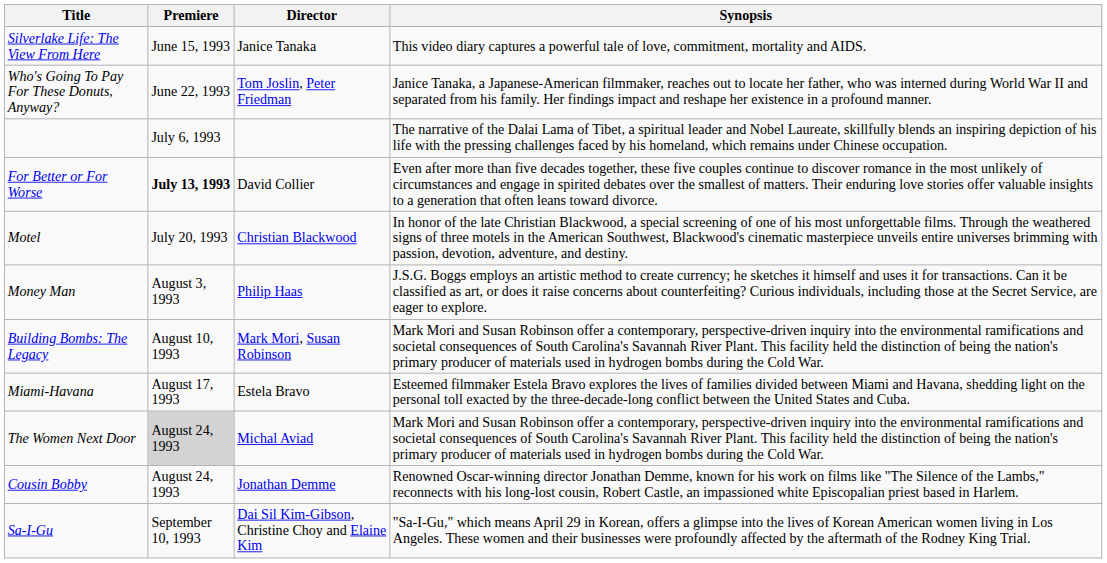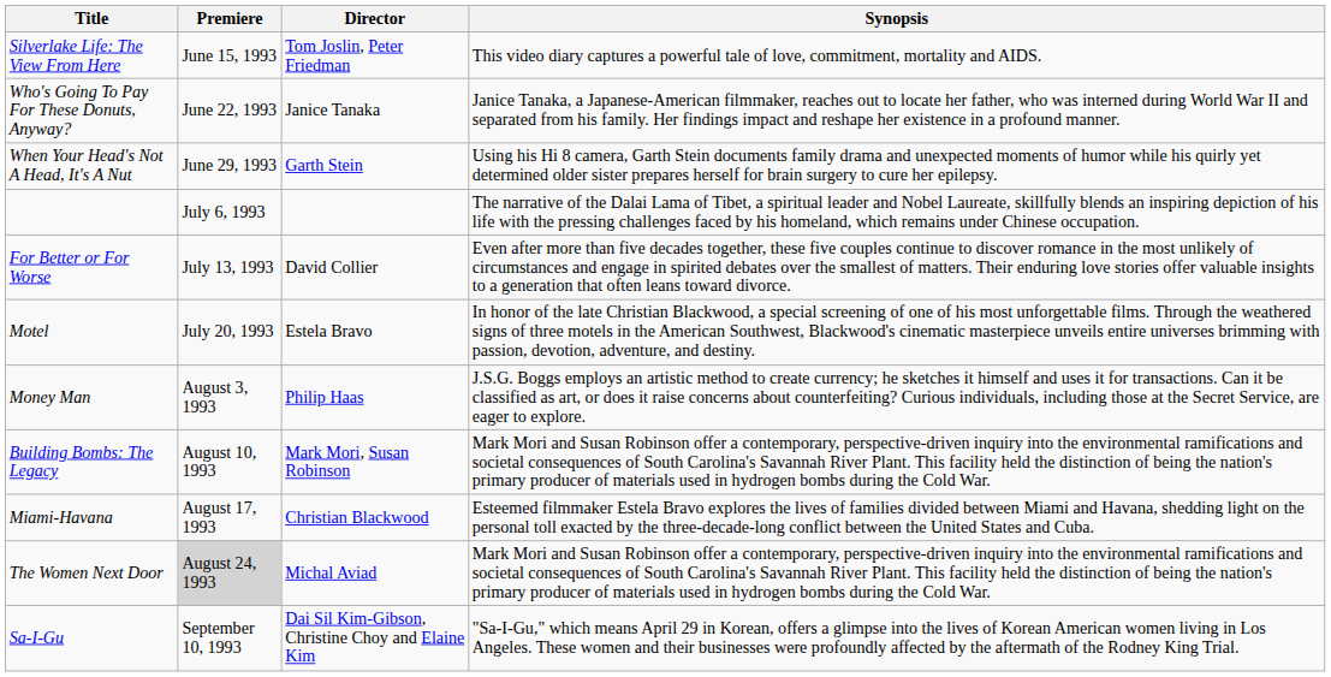 <table class="wikitable sortable">
 <tr>
 <th>Title</th>
 <th>Premiere</th>
 <th>Director</th>
 <th>Synopsis</th>
 </tr>
 <tr>
 <td><em><a href='#'>Silverlake Life: The View From Here</a></em></td>
 <td>June 15, 1993</td>
-<td>Janice Tanaka</td>
+<td><a href='#'>Tom Joslin</a>, <a href='#'>Peter Friedman</a></td>
 <td>This video diary captures a powerful tale of love, commitment, mortality and AIDS.</td>
 </tr>
 <tr>
 <td><em>Who's Going To Pay For These Donuts, Anyway?</em></td>
 <td>June 22, 1993</td>
-<td><a href='#'>Tom Joslin</a>, <a href='#'>Peter Friedman</a></td>
+<td>Janice Tanaka</td>
 <td>Janice Tanaka, a Japanese-American filmmaker, reaches out to locate her father, who was interned during World War II and separated from his family. Her findings impact and reshape her existence in a profound manner.</td>
+</tr>
+<tr>
+<td><em>When Your Head's Not A Head, It's A Nut</em></td>
+<td>June 29, 1993</td>
+<td><a href='#'>Garth Stein</a></td>
+<td>Using his Hi 8 camera, Garth Stein documents family drama and unexpected moments of humor while his quirly yet determined older sister prepares herself for brain surgery to cure her epilepsy.</td>
 </tr>
 <tr>
 <td><em></em></td>
 <td>July 6, 1993</td>
 <td></td>
 <td>The narrative of the Dalai Lama of Tibet, a spiritual leader and Nobel Laureate, skillfully blends an inspiring depiction of his life with the pressing challenges faced by his homeland, which remains under Chinese occupation.</td>
 </tr>
 <tr>
 <td><em><a href='#'>For Better or For Worse</a></em></td>
-<td><strong>July 13, 1993</strong></td>
+<td>July 13, 1993</td>
 <td>David Collier</td>
 <td>Even after more than five decades together, these five couples continue to discover romance in the most unlikely of circumstances and engage in spirited debates over the smallest of matters. Their enduring love stories offer valuable insights to a generation that often leans toward divorce.</td>
 </tr>
 <tr>
 <td><em>Motel</em></td>
 <td>July 20, 1993</td>
-<td><a href='#'>Christian Blackwood</a></td>
+<td>Estela Bravo</td>
 <td>In honor of the late Christian Blackwood,  a special screening of one of his most unforgettable films. Through the weathered signs of three motels in the American Southwest, Blackwood's cinematic masterpiece unveils entire universes brimming with passion, devotion, adventure, and destiny.</td>
 </tr>
 <tr>
 <td><em>Money Man</em></td>
 <td>August 3, 1993</td>
 <td><a href='#'>Philip Haas</a></td>
 <td>J.S.G. Boggs employs an artistic method to create currency; he sketches it himself and uses it for transactions.  Can it be classified as art, or does it raise concerns about counterfeiting? Curious individuals, including those at the Secret Service, are eager to explore.</td>
 </tr>
 <tr>
 <td><em><a href='#'>Building Bombs: The Legacy</a></em></td>
 <td>August 10, 1993</td>
 <td><a href='#'>Mark Mori</a>, <a href='#'>Susan Robinson</a></td>
 <td>Mark Mori and Susan Robinson offer a contemporary, perspective-driven inquiry into the environmental ramifications and societal consequences of South Carolina's Savannah River Plant. This facility held the distinction of being the nation's primary producer of materials used in hydrogen bombs during the Cold War.</td>
 </tr>
 <tr>
 <td><em>Miami-Havana</em></td>
 <td>August 17, 1993</td>
-<td>Estela Bravo</td>
+<td><a href='#'>Christian Blackwood</a></td>
 <td>Esteemed filmmaker Estela Bravo explores the lives of families divided between Miami and Havana, shedding light on the personal toll exacted by the three-decade-long conflict between the United States and Cuba.</td>
 </tr>
 <tr>
 <td><em>The Women Next Door</em></td>
 <td style="background: lightgrey;">August 24, 1993</td>
 <td><a href='#'>Michal Aviad</a></td>
 <td>Mark Mori and Susan Robinson offer a contemporary, perspective-driven inquiry into the environmental ramifications and societal consequences of South Carolina's Savannah River Plant. This facility held the distinction of being the nation's primary producer of materials used in hydrogen bombs during the Cold War.</td>
 </tr>
 <tr>
-<td><em><a href='#'>Cousin Bobby</a></em></td>
-<td>August 24, 1993</td>
-<td><a href='#'>Jonathan Demme</a></td>
-<td>Renowned Oscar-winning director Jonathan Demme, known for his work on films like "The Silence of the Lambs," reconnects with his long-lost cousin, Robert Castle, an impassioned white Episcopalian priest based in Harlem.</td>
-</tr>
-<tr>
 <td><em><a href='#'>Sa-I-Gu</a></em></td>
 <td>September 10, 1993</td>
 <td><a href='#'>Dai Sil Kim-Gibson</a>, Christine Choy and <a href='#'>Elaine Kim</a></td>
 <td>"Sa-I-Gu," which means April 29 in Korean, offers a glimpse into the lives of Korean American women living in Los Angeles. These women and their businesses were profoundly affected by the aftermath of the Rodney King Trial.</td>
 </tr>
 </table>
